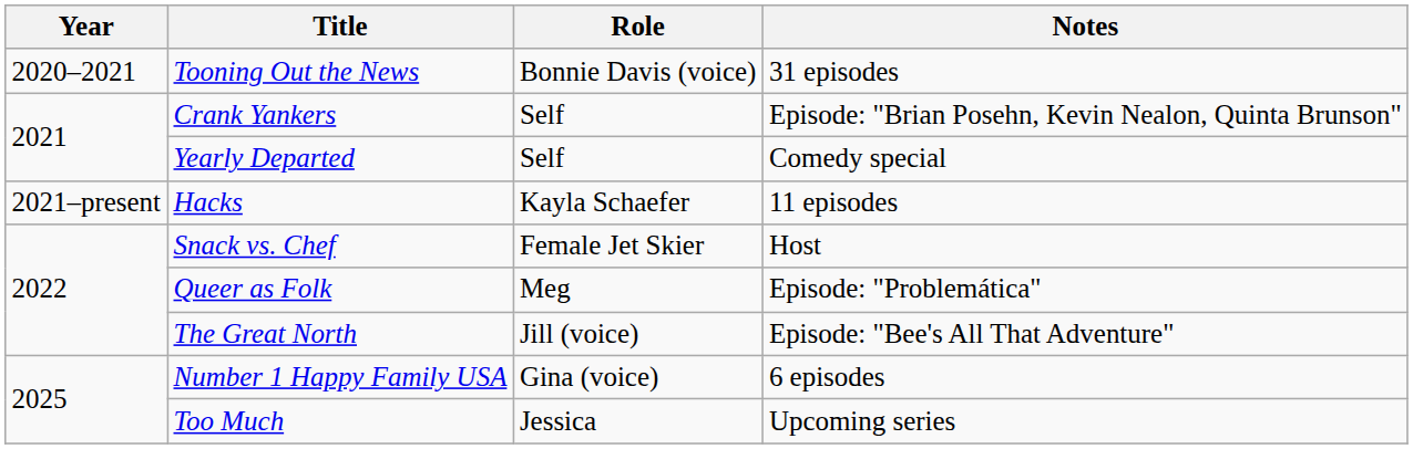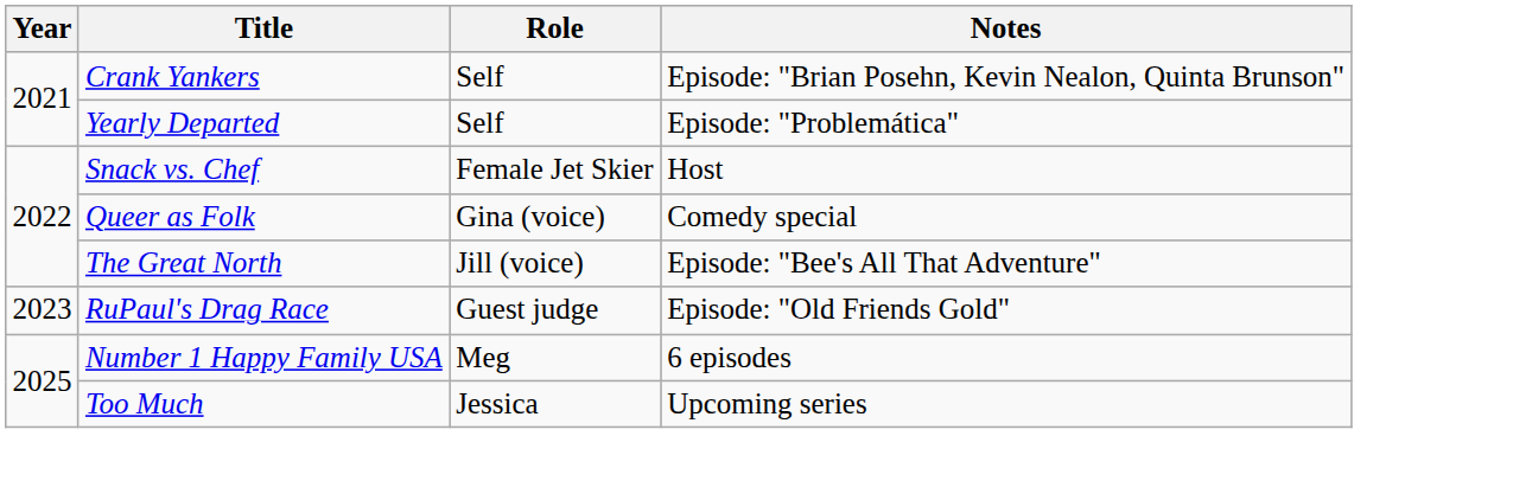 <table class="wikitable">
 <tr>
 <th>Year</th>
 <th>Title</th>
 <th>Role</th>
 <th>Notes</th>
-</tr>
-<tr>
-<td>2020–2021</td>
-<td><em><a href='#'>Tooning Out the News</a></em></td>
-<td>Bonnie Davis (voice)</td>
-<td>31 episodes</td>
 </tr>
 <tr>
 <td rowspan="2">2021</td>
 <td><em><a href='#'>Crank Yankers</a></em></td>
 <td>Self</td>
 <td>Episode: "Brian Posehn, Kevin Nealon, Quinta Brunson"</td>
 </tr>
 <tr>
 <td><em><a href='#'>Yearly Departed</a></em></td>
 <td>Self</td>
-<td>Comedy special</td>
-</tr>
-<tr>
-<td>2021–present</td>
-<td><em><a href='#'>Hacks</a></em></td>
-<td>Kayla Schaefer</td>
-<td>11 episodes</td>
+<td>Episode: "Problemática"</td>
 </tr>
 <tr>
 <td rowspan="3">2022</td>
 <td><em><a href='#'>Snack vs. Chef</a></em></td>
 <td>Female Jet Skier</td>
 <td>Host</td>
 </tr>
 <tr>
 <td><em><a href='#'>Queer as Folk</a></em></td>
-<td>Meg</td>
-<td>Episode: "Problemática"</td>
+<td>Gina (voice)</td>
+<td>Comedy special</td>
 </tr>
 <tr>
 <td><em><a href='#'>The Great North</a></em></td>
 <td>Jill (voice)</td>
 <td>Episode: "Bee's All That Adventure"</td>
 </tr>
 <tr>
+<td>2023</td>
+<td><em><a href='#'>RuPaul's Drag Race</a></em></td>
+<td>Guest judge</td>
+<td>Episode: "Old Friends Gold"</td>
+</tr>
+<tr>
 <td rowspan="2">2025</td>
 <td><em><a href='#'>Number 1 Happy Family USA</a></em></td>
-<td>Gina (voice)</td>
+<td>Meg</td>
 <td>6 episodes</td>
 </tr>
 <tr>
 <td><em><a href='#'>Too Much</a></em></td>
 <td>Jessica</td>
 <td>Upcoming series</td>
 </tr>
 </table>
